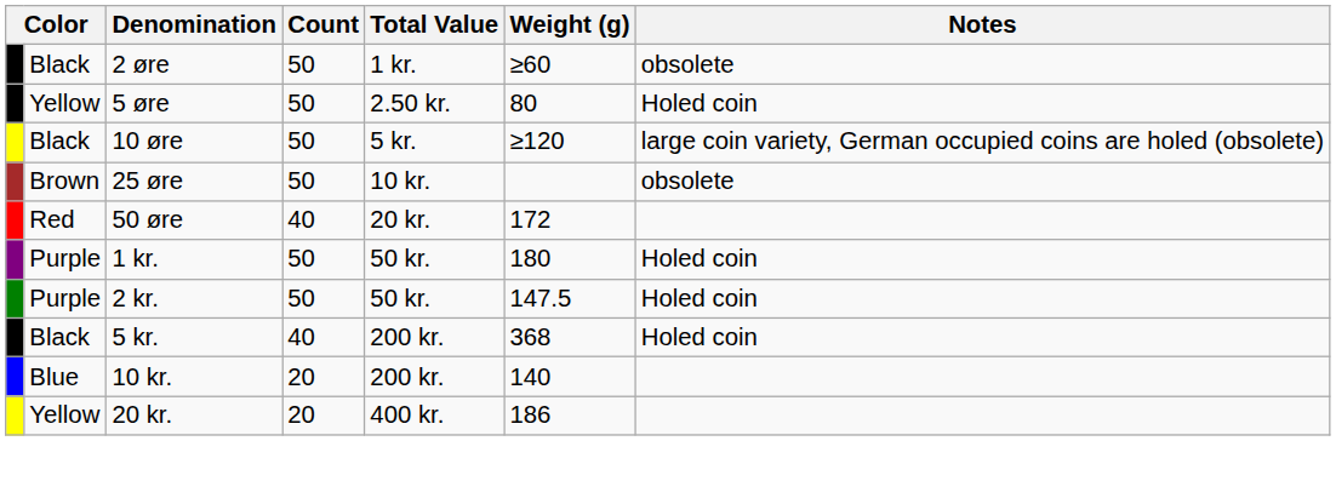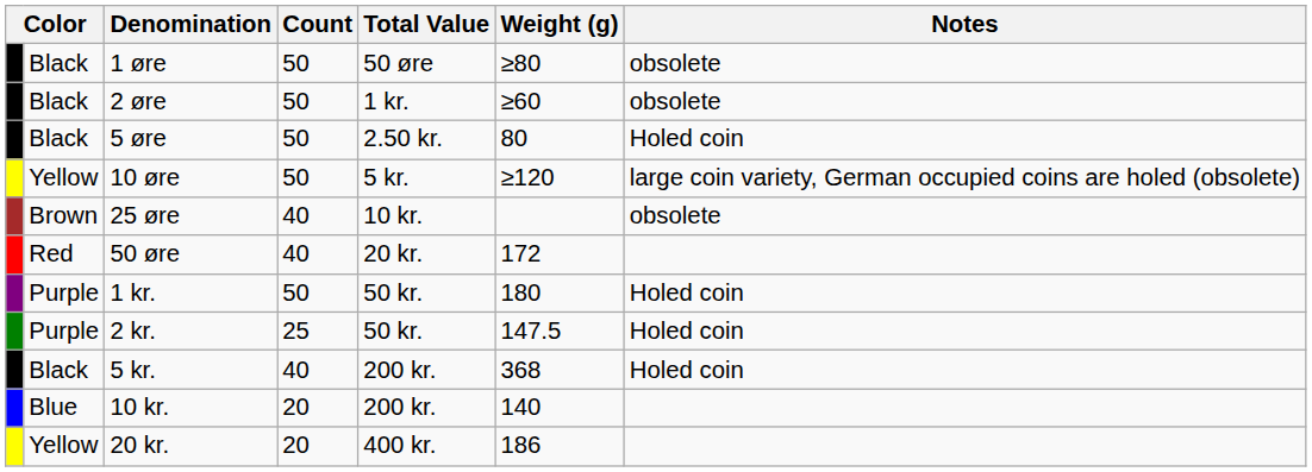 <table class="wikitable">
 <tr>
 <th colspan=2>Color</th>
 <th>Denomination</th>
 <th>Count</th>
 <th>Total Value</th>
 <th>Weight (g)</th>
 <th>Notes</th>
 </tr>
 <tr>
 <td style="background:Black"> </td>
 <td>Black</td>
+<td>1 øre</td>
+<td>50</td>
+<td>50 øre</td>
+<td>≥80</td>
+<td>obsolete</td>
+</tr>
+<tr>
+<td style="background:Black"> </td>
+<td>Black</td>
 <td>2 øre</td>
 <td>50</td>
 <td>1 kr.</td>
 <td>≥60</td>
 <td>obsolete</td>
 </tr>
 <tr>
 <td style="background:Black"> </td>
-<td>Yellow</td>
+<td>Black</td>
 <td>5 øre</td>
 <td>50</td>
 <td>2.50 kr.</td>
 <td>80</td>
 <td>Holed coin</td>
 </tr>
 <tr>
 <td style="background:Yellow"> </td>
-<td>Black</td>
+<td>Yellow</td>
 <td>10 øre</td>
 <td>50</td>
 <td>5 kr.</td>
 <td>≥120</td>
 <td>large coin variety, German occupied coins are holed (obsolete)</td>
 </tr>
 <tr>
 <td style="background:Brown"> </td>
 <td>Brown</td>
 <td>25 øre</td>
-<td>50</td>
+<td>40</td>
 <td>10 kr.</td>
 <td></td>
 <td>obsolete</td>
 </tr>
 <tr>
 <td style="background:Red"> </td>
 <td>Red</td>
 <td>50 øre</td>
 <td>40</td>
 <td>20 kr.</td>
 <td>172</td>
 <td></td>
 </tr>
 <tr>
 <td style="background:Purple"></td>
 <td>Purple</td>
 <td>1 kr.</td>
 <td>50</td>
 <td>50 kr.</td>
 <td>180</td>
 <td>Holed coin</td>
 </tr>
 <tr>
 <td style="background:Green"></td>
 <td>Purple</td>
 <td>2 kr.</td>
-<td>50</td>
+<td>25</td>
 <td>50 kr.</td>
 <td>147.5</td>
 <td>Holed coin</td>
 </tr>
 <tr>
 <td style="background:Black"></td>
 <td>Black</td>
 <td>5 kr.</td>
 <td>40</td>
 <td>200 kr.</td>
 <td>368</td>
 <td>Holed coin</td>
 </tr>
 <tr>
 <td style="background:Blue"></td>
 <td>Blue</td>
 <td>10 kr.</td>
 <td>20</td>
 <td>200 kr.</td>
 <td>140</td>
 <td></td>
 </tr>
 <tr>
 <td style="background:Yellow"></td>
 <td>Yellow</td>
 <td>20 kr.</td>
 <td>20</td>
 <td>400 kr.</td>
 <td>186</td>
 <td></td>
 </tr>
 </table>
